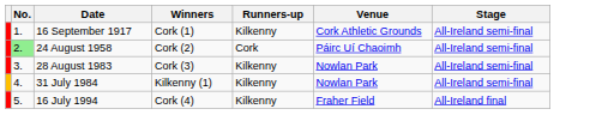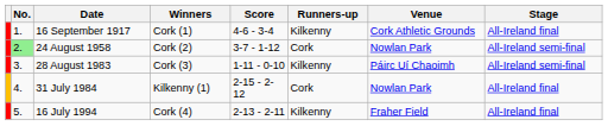 <table class="wikitable" style="font-size:90%">
 <tr>
 <th width=1></th>
 <th width=5>No.</th>
 <th width=150>Date</th>
 <th width=100>Winners</th>
+<th width=70>Score</th>
 <th width=100>Runners-up</th>
 <th width=150>Venue</th>
 <th width=150>Stage</th>
 </tr>
 <tr>
 <td style="background-color:#FF0000"></td>
 <td>1.</td>
 <td>16 September 1917</td>
 <td>Cork (1)</td>
+<td>4-6 - 3-4</td>
 <td>Kilkenny</td>
 <td><a href='#'>Cork Athletic Grounds</a></td>
-<td><a href='#'>All-Ireland semi-final</a></td>
+<td><a href='#'>All-Ireland final</a></td>
 </tr>
 <tr>
 <td style="background-color:#FF0000"></td>
 <td style="background: lightgreen;">2.</td>
 <td>24 August 1958</td>
 <td>Cork (2)</td>
+<td>3-7 - 1-12</td>
 <td>Cork</td>
-<td><a href='#'>Páirc Uí Chaoimh</a></td>
+<td><a href='#'>Nowlan Park</a></td>
 <td><a href='#'>All-Ireland semi-final</a></td>
 </tr>
 <tr>
 <td style="background-color:#FF0000"></td>
 <td>3.</td>
 <td>28 August 1983</td>
 <td>Cork (3)</td>
+<td>1-11 - 0-10</td>
 <td>Kilkenny</td>
-<td><a href='#'>Nowlan Park</a></td>
+<td><a href='#'>Páirc Uí Chaoimh</a></td>
 <td><a href='#'>All-Ireland semi-final</a></td>
 </tr>
 <tr>
 <td style="background-color:#FFC000"></td>
 <td>4.</td>
 <td>31 July 1984</td>
 <td>Kilkenny (1)</td>
-<td>Kilkenny</td>
+<td>2-15 - 2-12</td>
+<td>Cork</td>
 <td><a href='#'>Nowlan Park</a></td>
-<td><a href='#'>All-Ireland semi-final</a></td>
+<td><a href='#'>All-Ireland final</a></td>
 </tr>
 <tr>
 <td style="background-color:#FF0000"></td>
 <td>5.</td>
 <td>16 July 1994</td>
 <td>Cork (4)</td>
+<td>2-13 - 2-11</td>
 <td>Kilkenny</td>
 <td><a href='#'>Fraher Field</a></td>
 <td><a href='#'>All-Ireland final</a></td>
 </tr>
 </table>
